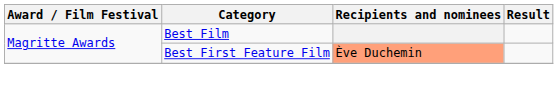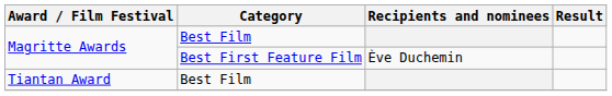 <table class="wikitable plainrowheaders sortable">
 <tr style="background:#ccc; text-align:center;">
 <th scope="col">Award / Film Festival</th>
 <th scope="col">Category</th>
 <th scope="col">Recipients and nominees</th>
 <th scope="col">Result</th>
 </tr>
 <tr>
 <td rowspan=2><a href='#'>Magritte Awards</a></td>
 <td><a href='#'>Best Film</a></td>
 <th></th>
 <td></td>
 </tr>
 <tr>
 <td><a href='#'>Best First Feature Film</a></td>
-<td style="background: lightsalmon;">Ève Duchemin</td>
+<td>Ève Duchemin</td>
+<td></td>
+</tr>
+<tr>
+<td><a href='#'>Tiantan Award</a></td>
+<td>Best Film</td>
+<th></th>
 <td></td>
 </tr>
 <tr>
 </tr>
 </table>
